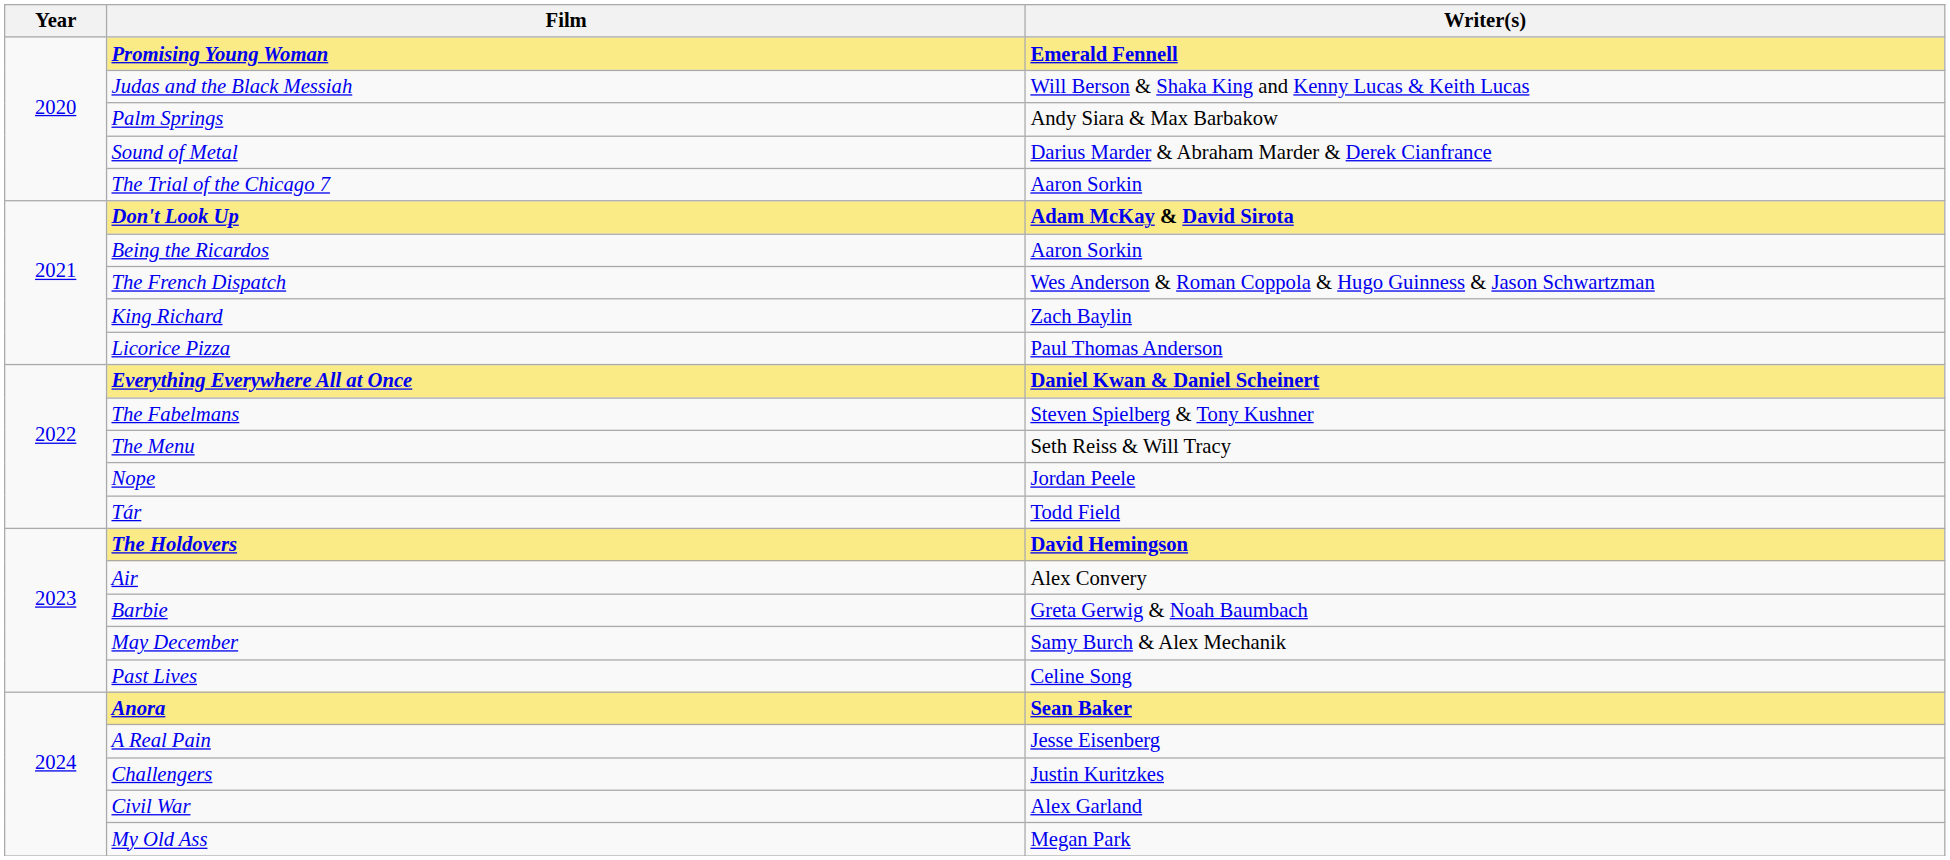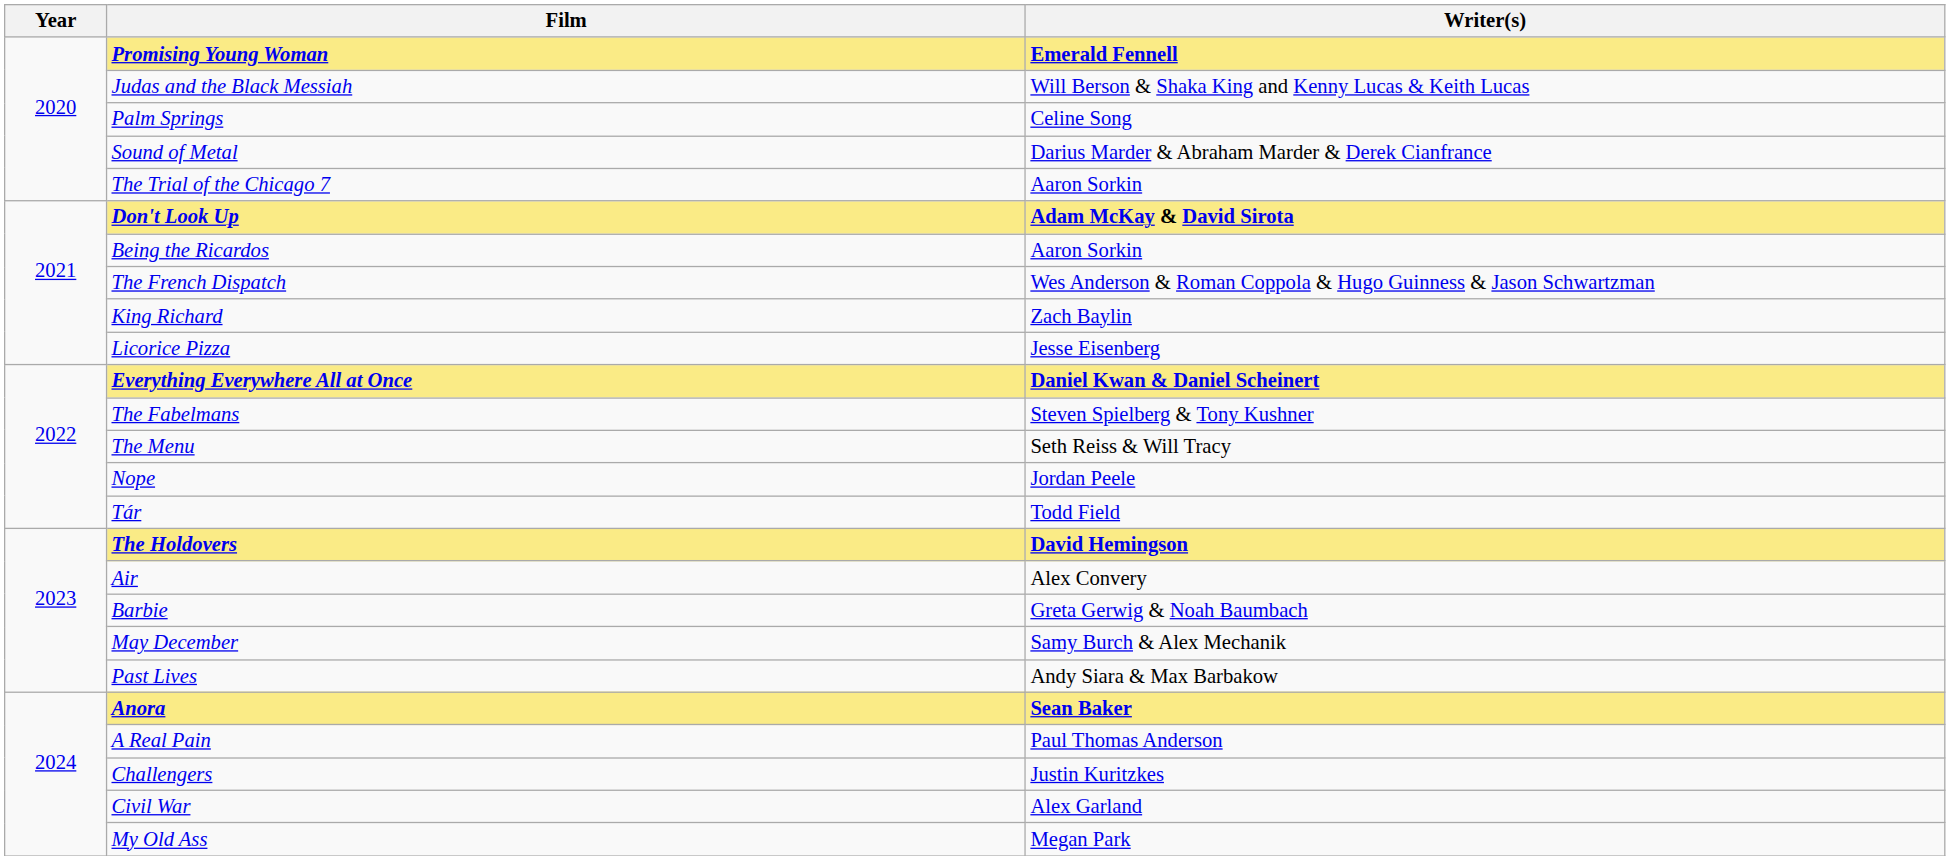 <table class="wikitable" width="95%" cellpadding="5">
 <tr>
 <th width="5%">Year</th>
 <th width="45%">Film</th>
 <th width="45%">Writer(s)</th>
 </tr>
 <tr>
 <td rowspan="5" style="text-align:center;"><a href='#'>2020</a><br><br></td>
 <td style="background:#FAEB86"><strong><em><a href='#'>Promising Young Woman</a></em></strong></td>
 <td style="background:#FAEB86"><strong><a href='#'>Emerald Fennell</a></strong></td>
 </tr>
 <tr>
 <td><em><a href='#'>Judas and the Black Messiah</a></em></td>
 <td><a href='#'>Will Berson</a> & <a href='#'>Shaka King</a> and <a href='#'>Kenny Lucas & Keith Lucas</a></td>
 </tr>
 <tr>
 <td><em><a href='#'>Palm Springs</a></em></td>
-<td>Andy Siara & Max Barbakow</td>
+<td><a href='#'>Celine Song</a></td>
 </tr>
 <tr>
 <td><em><a href='#'>Sound of Metal</a></em></td>
 <td><a href='#'>Darius Marder</a> & Abraham Marder & <a href='#'>Derek Cianfrance</a></td>
 </tr>
 <tr>
 <td><em><a href='#'>The Trial of the Chicago 7</a></em></td>
 <td><a href='#'>Aaron Sorkin</a></td>
 </tr>
 <tr>
 <td rowspan="5" style="text-align:center;"><a href='#'>2021</a><br><br></td>
 <td style="background:#FAEB86"><strong><em><a href='#'>Don't Look Up</a></em></strong></td>
 <td style="background:#FAEB86"><strong><a href='#'>Adam McKay</a> & <a href='#'>David Sirota</a></strong></td>
 </tr>
 <tr>
 <td><em><a href='#'>Being the Ricardos</a></em></td>
 <td><a href='#'>Aaron Sorkin</a></td>
 </tr>
 <tr>
 <td><em><a href='#'>The French Dispatch</a></em></td>
 <td><a href='#'>Wes Anderson</a> & <a href='#'>Roman Coppola</a> & <a href='#'>Hugo Guinness</a> & <a href='#'>Jason Schwartzman</a></td>
 </tr>
 <tr>
 <td><em><a href='#'>King Richard</a></em></td>
 <td><a href='#'>Zach Baylin</a></td>
 </tr>
 <tr>
 <td><em><a href='#'>Licorice Pizza</a></em></td>
-<td><a href='#'>Paul Thomas Anderson</a></td>
+<td><a href='#'>Jesse Eisenberg</a></td>
 </tr>
 <tr>
 <td rowspan="5" style="text-align:center;"><a href='#'>2022</a><br><br></td>
 <td style="background:#FAEB86"><strong><em><a href='#'>Everything Everywhere All at Once</a></em></strong></td>
 <td style="background:#FAEB86"><strong><a href='#'>Daniel Kwan & Daniel Scheinert</a></strong></td>
 </tr>
 <tr>
 <td><em><a href='#'>The Fabelmans</a></em></td>
 <td><a href='#'>Steven Spielberg</a> & <a href='#'>Tony Kushner</a></td>
 </tr>
 <tr>
 <td><em><a href='#'>The Menu</a></em></td>
 <td>Seth Reiss & Will Tracy</td>
 </tr>
 <tr>
 <td><em><a href='#'>Nope</a></em></td>
 <td><a href='#'>Jordan Peele</a></td>
 </tr>
 <tr>
 <td><em><a href='#'>Tár</a></em></td>
 <td><a href='#'>Todd Field</a></td>
 </tr>
 <tr>
 <td rowspan="5" style="text-align:center;"><a href='#'>2023</a><br><br></td>
 <td style="background:#FAEB86"><strong><em><a href='#'>The Holdovers</a></em></strong></td>
 <td style="background:#FAEB86"><strong><a href='#'>David Hemingson</a></strong></td>
 </tr>
 <tr>
 <td><em><a href='#'>Air</a></em></td>
 <td>Alex Convery</td>
 </tr>
 <tr>
 <td><em><a href='#'>Barbie</a></em></td>
 <td><a href='#'>Greta Gerwig</a> & <a href='#'>Noah Baumbach</a></td>
 </tr>
 <tr>
 <td><em><a href='#'>May December</a></em></td>
 <td><a href='#'>Samy Burch</a> & Alex Mechanik</td>
 </tr>
 <tr>
 <td><em><a href='#'> Past Lives</a></em></td>
-<td><a href='#'>Celine Song</a></td>
+<td>Andy Siara & Max Barbakow</td>
 </tr>
 <tr>
 <td rowspan="5" style="text-align:center;"><a href='#'>2024</a><br><br></td>
 <td style="background:#FAEB86"><strong><em><a href='#'>Anora</a></em></strong></td>
 <td style="background:#FAEB86"><strong><a href='#'>Sean Baker</a></strong></td>
 </tr>
 <tr>
 <td><em><a href='#'>A Real Pain</a></em></td>
-<td><a href='#'>Jesse Eisenberg</a></td>
+<td><a href='#'>Paul Thomas Anderson</a></td>
 </tr>
 <tr>
 <td><em><a href='#'>Challengers</a></em></td>
 <td><a href='#'>Justin Kuritzkes</a></td>
 </tr>
 <tr>
 <td><em><a href='#'>Civil War</a></em></td>
 <td><a href='#'>Alex Garland</a></td>
 </tr>
 <tr>
 <td><em><a href='#'>My Old Ass</a></em></td>
 <td><a href='#'>Megan Park</a></td>
 </tr>
 </table>
